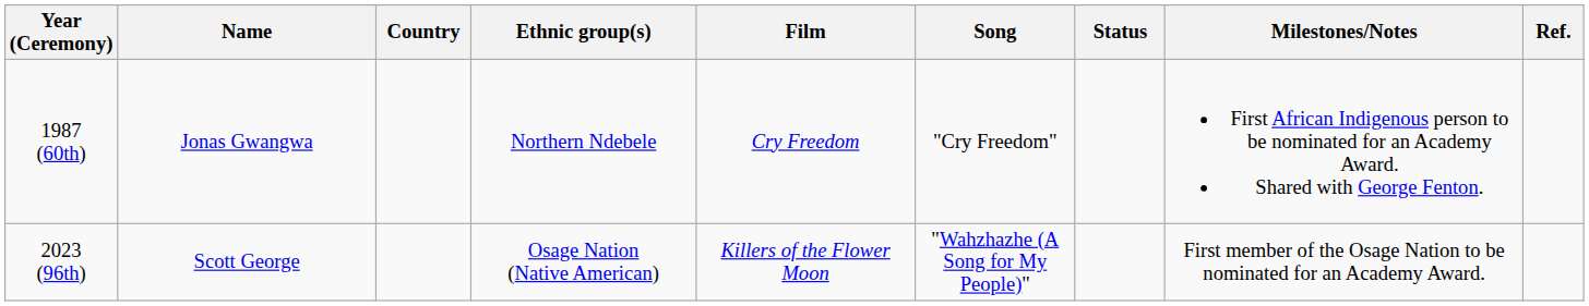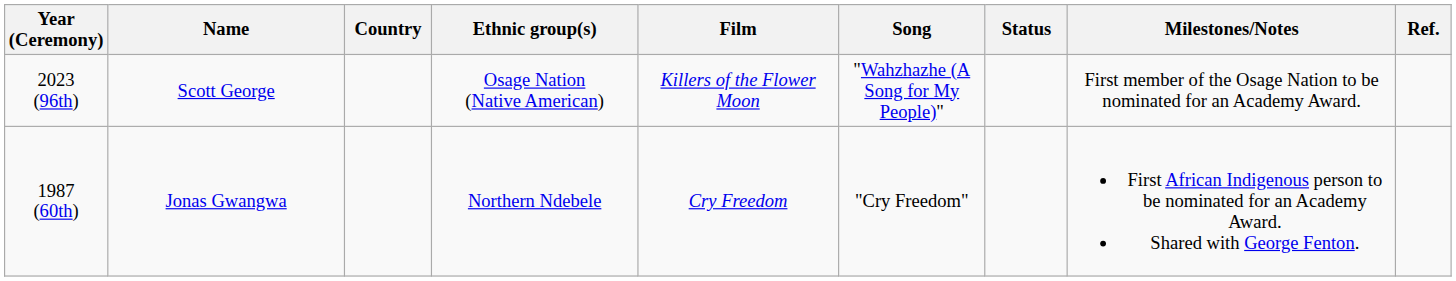 <table class="wikitable" style="text-align: center">
 <tr style="background:#ebf5ff;">
 <th style="width:75px;">Year<br>(Ceremony)</th>
 <th style="width:300px;">Name</th>
 <th width="75">Country</th>
 <th style="width:250px;">Ethnic group(s)</th>
 <th style="width:250px;">Film</th>
 <th style="width:150px;">Song</th>
 <th width="80">Status</th>
 <th style="width:400px;">Milestones/Notes</th>
 <th style="width:50px;">Ref.</th>
 </tr>
 <tr>
+<td>2023<br>(<a href='#'>96th</a>)</td>
+<td><a href='#'>Scott George</a></td>
+<td></td>
+<td><a href='#'>Osage Nation</a><br>(<a href='#'>Native American</a>)</td>
+<td><em><a href='#'>Killers of the Flower Moon</a></em></td>
+<td>"<a href='#'>Wahzhazhe (A Song for My People)</a>"</td>
+<td></td>
+<td>First member of the Osage Nation to be nominated for an Academy Award.</td>
+<td></td>
+</tr>
+<tr>
 <td>1987<br>(<a href='#'>60th</a>)</td>
 <td><a href='#'>Jonas Gwangwa</a></td>
 <td></td>
 <td><a href='#'>Northern Ndebele</a></td>
 <td><em><a href='#'>Cry Freedom</a></em></td>
 <td>"Cry Freedom"</td>
 <td></td>
 <td><br><ul><li>First <a href='#'>African Indigenous</a> person to be nominated for an Academy Award.</li><li>Shared with <a href='#'>George Fenton</a>.</li></ul></td>
 <td></td>
 </tr>
-<tr>
-<td>2023<br>(<a href='#'>96th</a>)</td>
-<td><a href='#'>Scott George</a></td>
-<td></td>
-<td><a href='#'>Osage Nation</a><br>(<a href='#'>Native American</a>)</td>
-<td><em><a href='#'>Killers of the Flower Moon</a></em></td>
-<td>"<a href='#'>Wahzhazhe (A Song for My People)</a>"</td>
-<td></td>
-<td>First member of the Osage Nation to be nominated for an Academy Award.</td>
-<td></td>
-</tr>
 </table>
